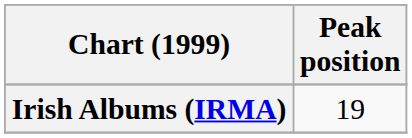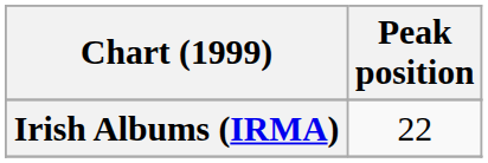 <table class="wikitable sortable plainrowheaders">
 <tr>
 <th scope="col">Chart (1999)</th>
 <th scope="col">Peak<br>position</th>
 </tr>
 <tr>
 </tr>
 <tr>
 <th scope="row">Irish Albums (<a href='#'>IRMA</a>)</th>
-<td align="center">19</td>
+<td align="center">22</td>
 </tr>
 <tr>
 </tr>
 <tr>
 </tr>
 </table>
